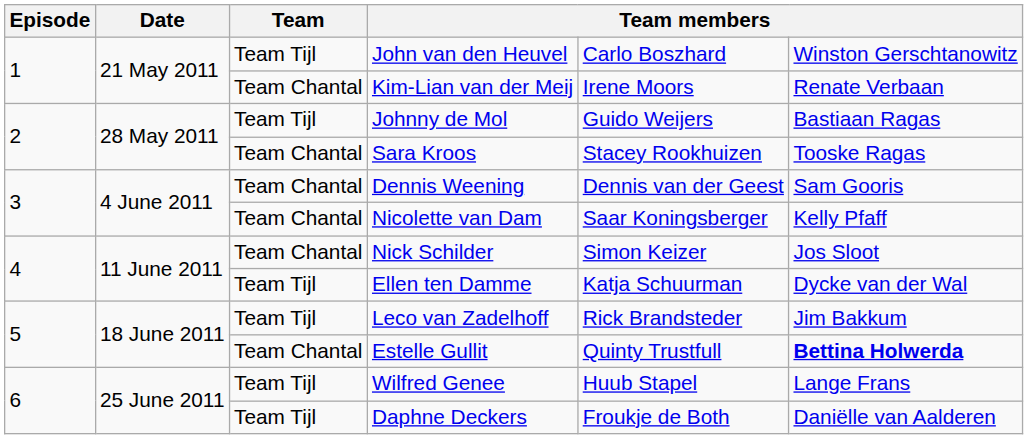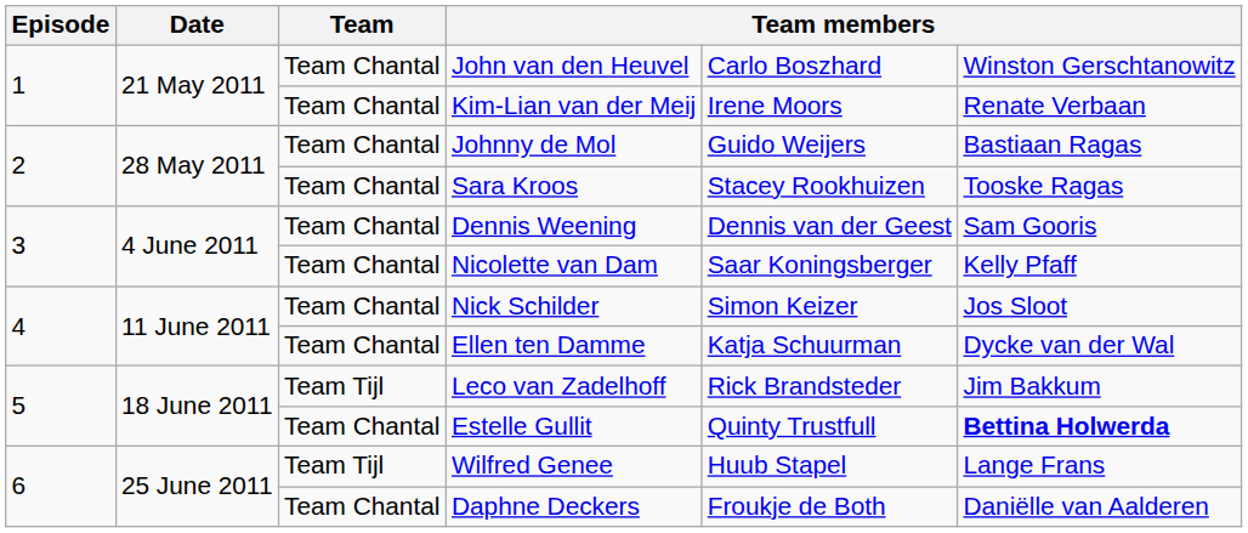 <table class="wikitable">
 <tr>
 <th>Episode</th>
 <th>Date</th>
 <th>Team</th>
 <th colspan="3">Team members</th>
 </tr>
 <tr>
 <td rowspan="2">1</td>
 <td rowspan="2">21 May 2011</td>
-<td>Team Tijl</td>
+<td>Team Chantal</td>
 <td><a href='#'>John van den Heuvel</a></td>
 <td><a href='#'>Carlo Boszhard</a></td>
 <td><a href='#'>Winston Gerschtanowitz</a></td>
 </tr>
 <tr>
 <td>Team Chantal</td>
 <td><a href='#'>Kim-Lian van der Meij</a></td>
 <td><a href='#'>Irene Moors</a></td>
 <td><a href='#'>Renate Verbaan</a></td>
 </tr>
 <tr>
 <td rowspan="2">2</td>
 <td rowspan="2">28 May 2011</td>
-<td>Team Tijl</td>
+<td>Team Chantal</td>
 <td><a href='#'>Johnny de Mol</a></td>
 <td><a href='#'>Guido Weijers</a></td>
 <td><a href='#'>Bastiaan Ragas</a></td>
 </tr>
 <tr>
 <td>Team Chantal</td>
 <td><a href='#'>Sara Kroos</a></td>
 <td><a href='#'>Stacey Rookhuizen</a></td>
 <td><a href='#'>Tooske Ragas</a></td>
 </tr>
 <tr>
 <td rowspan="2">3</td>
 <td rowspan="2">4 June 2011</td>
 <td>Team Chantal</td>
 <td><a href='#'>Dennis Weening</a></td>
 <td><a href='#'>Dennis van der Geest</a></td>
 <td><a href='#'>Sam Gooris</a></td>
 </tr>
 <tr>
 <td>Team Chantal</td>
 <td><a href='#'>Nicolette van Dam</a></td>
 <td><a href='#'>Saar Koningsberger</a></td>
 <td><a href='#'>Kelly Pfaff</a></td>
 </tr>
 <tr>
 <td rowspan="2">4</td>
 <td rowspan="2">11 June 2011</td>
 <td>Team Chantal</td>
 <td><a href='#'>Nick Schilder</a></td>
 <td><a href='#'>Simon Keizer</a></td>
 <td><a href='#'>Jos Sloot</a></td>
 </tr>
 <tr>
-<td>Team Tijl</td>
+<td>Team Chantal</td>
 <td><a href='#'>Ellen ten Damme</a></td>
 <td><a href='#'>Katja Schuurman</a></td>
 <td><a href='#'>Dycke van der Wal</a></td>
 </tr>
 <tr>
 <td rowspan="2">5</td>
 <td rowspan="2">18 June 2011</td>
 <td>Team Tijl</td>
 <td><a href='#'>Leco van Zadelhoff</a></td>
 <td><a href='#'>Rick Brandsteder</a></td>
 <td><a href='#'>Jim Bakkum</a></td>
 </tr>
 <tr>
 <td>Team Chantal</td>
 <td><a href='#'>Estelle Gullit</a></td>
 <td><a href='#'>Quinty Trustfull</a></td>
 <td><strong><a href='#'>Bettina Holwerda</a></strong></td>
 </tr>
 <tr>
 <td rowspan="2">6</td>
 <td rowspan="2">25 June 2011</td>
 <td>Team Tijl</td>
 <td><a href='#'>Wilfred Genee</a></td>
 <td><a href='#'>Huub Stapel</a></td>
 <td><a href='#'>Lange Frans</a></td>
 </tr>
 <tr>
-<td>Team Tijl</td>
+<td>Team Chantal</td>
 <td><a href='#'>Daphne Deckers</a></td>
 <td><a href='#'>Froukje de Both</a></td>
 <td><a href='#'>Daniëlle van Aalderen</a></td>
 </tr>
 </table>
